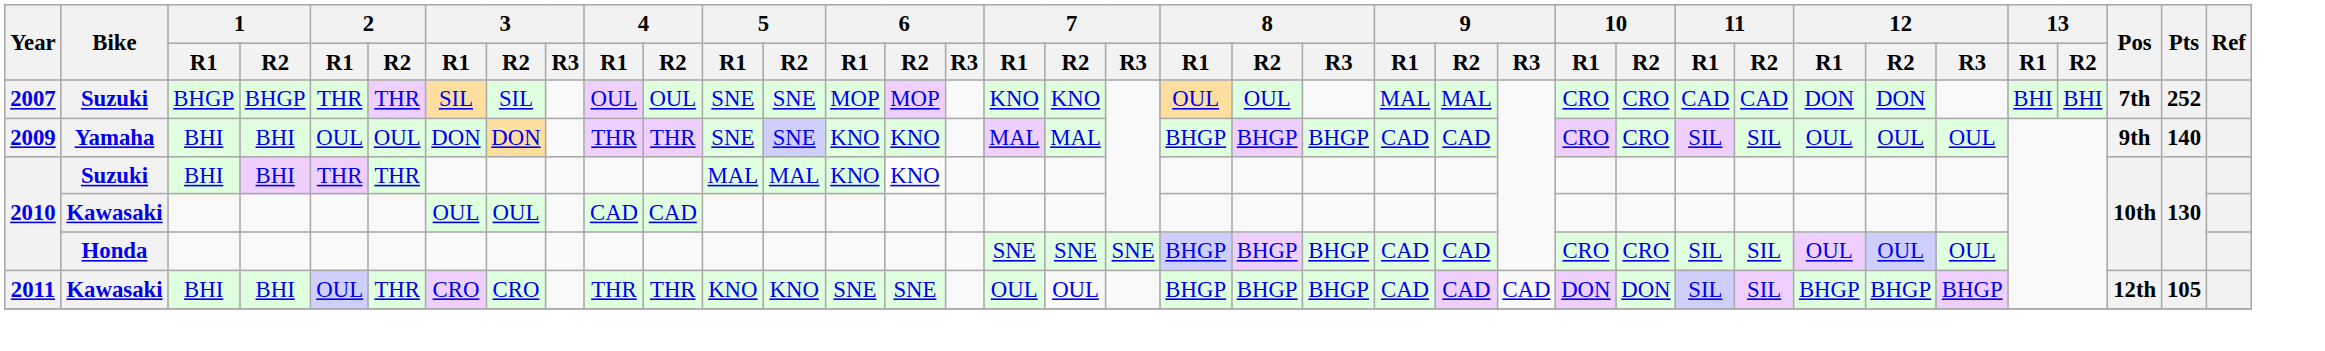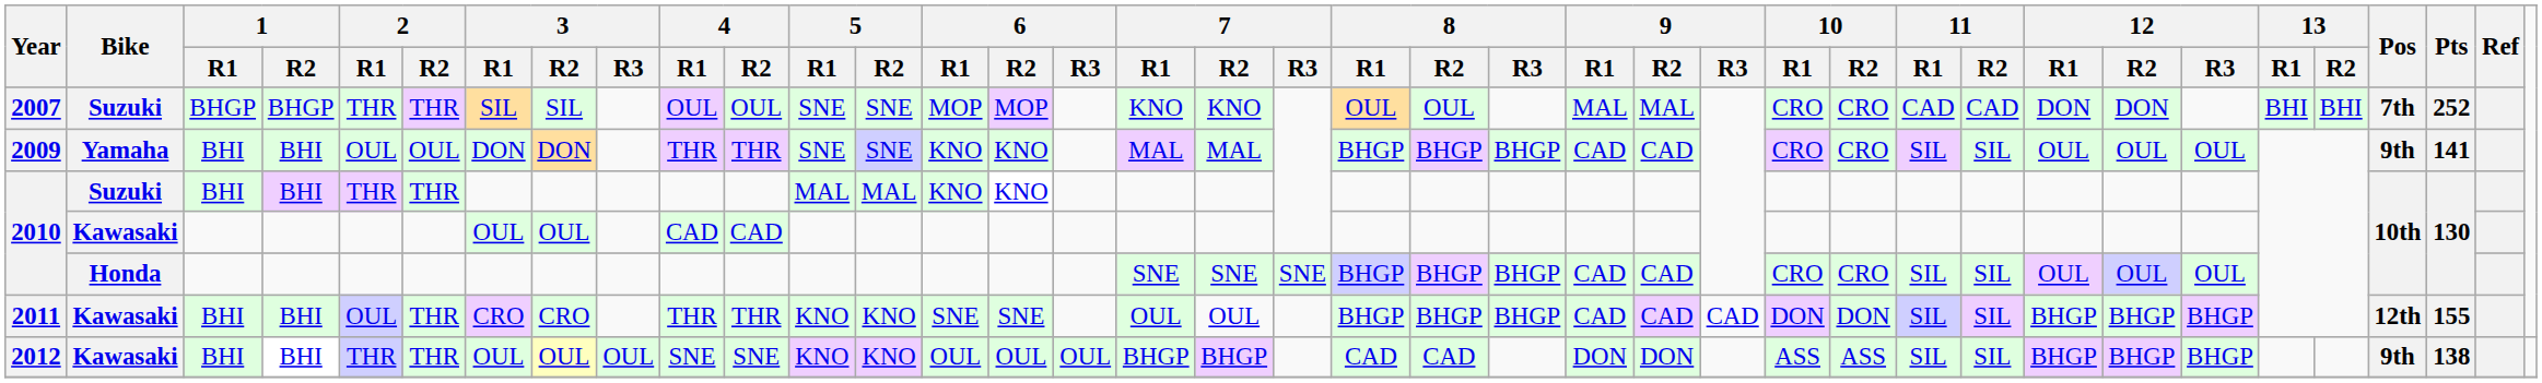 <table class="wikitable" style="text-align:center; font-size:89%">
 <tr>
 <th valign="middle" rowspan=2>Year</th>
 <th valign="middle" rowspan=2>Bike</th>
 <th colspan=2>1</th>
 <th colspan=2>2</th>
 <th colspan=3>3</th>
 <th colspan=2>4</th>
 <th colspan=2>5</th>
 <th colspan=3>6</th>
 <th colspan=3>7</th>
 <th colspan=3>8</th>
 <th colspan=3>9</th>
 <th colspan=2>10</th>
 <th colspan=2>11</th>
 <th colspan=3>12</th>
 <th colspan=2>13</th>
 <th rowspan=2>Pos</th>
 <th rowspan=2>Pts</th>
 <th rowspan=2>Ref</th>
 </tr>
 <tr>
 <th>R1</th>
 <th>R2</th>
 <th>R1</th>
 <th>R2</th>
 <th>R1</th>
 <th>R2</th>
 <th>R3</th>
 <th>R1</th>
 <th>R2</th>
 <th>R1</th>
 <th>R2</th>
 <th>R1</th>
 <th>R2</th>
 <th>R3</th>
 <th>R1</th>
 <th>R2</th>
 <th>R3</th>
 <th>R1</th>
 <th>R2</th>
 <th>R3</th>
 <th>R1</th>
 <th>R2</th>
 <th>R3</th>
 <th>R1</th>
 <th>R2</th>
 <th>R1</th>
 <th>R2</th>
 <th>R1</th>
 <th>R2</th>
 <th>R3</th>
 <th>R1</th>
 <th>R2</th>
 </tr>
 <tr>
 <th><a href='#'>2007</a></th>
 <th><a href='#'>Suzuki</a></th>
 <td style="background:#DFFFDF;"><a href='#'>BHGP</a><br></td>
 <td style="background:#DFFFDF;"><a href='#'>BHGP</a><br></td>
 <td style="background:#DFFFDF;"><a href='#'>THR</a><br></td>
 <td style="background:#EFCFFF;"><a href='#'>THR</a><br></td>
 <td style="background:#FFDF9F;"><a href='#'>SIL</a><br></td>
 <td style="background:#DFFFDF;"><a href='#'>SIL</a><br></td>
 <td></td>
 <td style="background:#EFCFFF;"><a href='#'>OUL</a><br></td>
 <td style="background:#DFFFDF;"><a href='#'>OUL</a><br></td>
 <td style="background:#DFFFDF;"><a href='#'>SNE</a><br></td>
 <td style="background:#DFFFDF;"><a href='#'>SNE</a><br></td>
 <td style="background:#DFFFDF;"><a href='#'>MOP</a><br></td>
 <td style="background:#EFCFFF;"><a href='#'>MOP</a><br></td>
 <td></td>
 <td style="background:#DFFFDF;"><a href='#'>KNO</a><br></td>
 <td style="background:#DFFFDF;"><a href='#'>KNO</a><br></td>
 <td rowspan=4></td>
 <td style="background:#FFDF9F;"><a href='#'>OUL</a><br></td>
 <td style="background:#DFFFDF;"><a href='#'>OUL</a><br></td>
 <td></td>
 <td style="background:#DFFFDF;"><a href='#'>MAL</a><br></td>
 <td style="background:#DFFFDF;"><a href='#'>MAL</a><br></td>
 <td rowspan=5></td>
 <td style="background:#DFFFDF;"><a href='#'>CRO</a><br></td>
 <td style="background:#DFFFDF;"><a href='#'>CRO</a><br></td>
 <td style="background:#DFFFDF;"><a href='#'>CAD</a><br></td>
 <td style="background:#DFFFDF;"><a href='#'>CAD</a><br></td>
 <td style="background:#DFFFDF;"><a href='#'>DON</a><br></td>
 <td style="background:#DFFFDF;"><a href='#'>DON</a><br></td>
 <td></td>
 <td style="background:#DFFFDF;"><a href='#'>BHI</a><br></td>
 <td style="background:#DFFFDF;"><a href='#'>BHI</a><br></td>
 <th>7th</th>
 <th>252</th>
 <th></th>
 </tr>
 <tr>
 <th><a href='#'>2009</a></th>
 <th><a href='#'>Yamaha</a></th>
 <td style="background:#DFFFDF;"><a href='#'>BHI</a><br></td>
 <td style="background:#DFFFDF;"><a href='#'>BHI</a><br></td>
 <td style="background:#DFFFDF;"><a href='#'>OUL</a><br></td>
 <td style="background:#DFFFDF;"><a href='#'>OUL</a><br></td>
 <td style="background:#DFFFDF;"><a href='#'>DON</a><br></td>
 <td style="background:#FFDF9F;"><a href='#'>DON</a><br></td>
 <td></td>
 <td style="background:#EFCFFF;"><a href='#'>THR</a><br></td>
 <td style="background:#EFCFFF;"><a href='#'>THR</a><br></td>
 <td style="background:#DFFFDF;"><a href='#'>SNE</a><br></td>
 <td style="background:#CFCFFF;"><a href='#'>SNE</a><br></td>
 <td style="background:#DFFFDF;"><a href='#'>KNO</a><br></td>
 <td style="background:#DFFFDF;"><a href='#'>KNO</a><br></td>
 <td></td>
 <td style="background:#EFCFFF;"><a href='#'>MAL</a><br></td>
 <td style="background:#DFFFDF;"><a href='#'>MAL</a><br></td>
 <td style="background:#DFFFDF;"><a href='#'>BHGP</a><br></td>
 <td style="background:#EFCFFF;"><a href='#'>BHGP</a><br></td>
 <td style="background:#DFFFDF;"><a href='#'>BHGP</a><br></td>
 <td style="background:#DFFFDF;"><a href='#'>CAD</a><br></td>
 <td style="background:#DFFFDF;"><a href='#'>CAD</a><br></td>
 <td style="background:#EFCFFF;"><a href='#'>CRO</a><br></td>
 <td style="background:#DFFFDF;"><a href='#'>CRO</a><br></td>
 <td style="background:#EFCFFF;"><a href='#'>SIL</a><br></td>
 <td style="background:#DFFFDF;"><a href='#'>SIL</a><br></td>
 <td style="background:#DFFFDF;"><a href='#'>OUL</a><br></td>
 <td style="background:#DFFFDF;"><a href='#'>OUL</a><br></td>
 <td style="background:#DFFFDF;"><a href='#'>OUL</a><br></td>
 <td colspan=2 rowspan=5></td>
 <th>9th</th>
-<th>140</th>
+<th>141</th>
 <th></th>
 </tr>
 <tr>
 <th rowspan=3><a href='#'>2010</a></th>
 <th><a href='#'>Suzuki</a></th>
 <td style="background:#dfffdf;"><a href='#'>BHI</a><br></td>
 <td style="background:#EFCFFF;"><a href='#'>BHI</a><br></td>
 <td style="background:#EFCFFF;"><a href='#'>THR</a><br></td>
 <td style="background:#dfffdf;"><a href='#'>THR</a><br></td>
 <td></td>
 <td></td>
 <td></td>
 <td></td>
 <td></td>
 <td style="background:#DFFFDF;"><a href='#'>MAL</a><br></td>
 <td style="background:#DFFFDF;"><a href='#'>MAL</a><br></td>
 <td style="background:#DFFFDF;"><a href='#'>KNO</a><br></td>
 <td style="background:#FFFFFF;"><a href='#'>KNO</a><br></td>
 <td></td>
 <td></td>
 <td></td>
 <td></td>
 <td></td>
 <td></td>
 <td></td>
 <td></td>
 <td></td>
 <td></td>
 <td></td>
 <td></td>
 <td></td>
 <td></td>
 <td></td>
 <th rowspan=3>10th</th>
 <th rowspan=3>130</th>
 <th></th>
 </tr>
 <tr>
 <th align="left"><a href='#'>Kawasaki</a></th>
 <td></td>
 <td></td>
 <td></td>
 <td></td>
 <td style="background:#dfffdf;"><a href='#'>OUL</a><br></td>
 <td style="background:#dfffdf;"><a href='#'>OUL</a><br></td>
 <td></td>
 <td style="background:#dfffdf;"><a href='#'>CAD</a><br></td>
 <td style="background:#dfffdf;"><a href='#'>CAD</a><br></td>
 <td></td>
 <td></td>
 <td></td>
 <td></td>
 <td></td>
 <td></td>
 <td></td>
 <td></td>
 <td></td>
 <td></td>
 <td></td>
 <td></td>
 <td></td>
 <td></td>
 <td></td>
 <td></td>
 <td></td>
 <td></td>
 <td></td>
 <th></th>
 </tr>
 <tr>
 <th align="left"><a href='#'>Honda</a></th>
 <td></td>
 <td></td>
 <td></td>
 <td></td>
 <td></td>
 <td></td>
 <td></td>
 <td></td>
 <td></td>
 <td></td>
 <td></td>
 <td></td>
 <td></td>
 <td></td>
 <td style="background:#dfffdf;"><a href='#'>SNE</a><br></td>
 <td style="background:#dfffdf;"><a href='#'>SNE</a><br></td>
 <td style="background:#dfffdf;"><a href='#'>SNE</a><br></td>
 <td style="background:#CFCFFF;"><a href='#'>BHGP</a><br></td>
 <td style="background:#EFCFFF;"><a href='#'>BHGP</a><br></td>
 <td style="background:#DFFFDF;"><a href='#'>BHGP</a><br></td>
 <td style="background:#DFFFDF;"><a href='#'>CAD</a><br></td>
 <td style="background:#DFFFDF;"><a href='#'>CAD</a><br></td>
 <td style="background:#DFFFDF;"><a href='#'>CRO</a><br></td>
 <td style="background:#DFFFDF;"><a href='#'>CRO</a><br></td>
 <td style="background:#DFFFDF;"><a href='#'>SIL</a><br></td>
 <td style="background:#DFFFDF;"><a href='#'>SIL</a><br></td>
 <td style="background:#EFCFFF;"><a href='#'>OUL</a><br></td>
 <td style="background:#CFCFFF;"><a href='#'>OUL</a><br></td>
 <td style="background:#DFFFDF;"><a href='#'>OUL</a><br></td>
 <th></th>
 </tr>
 <tr>
 <th><a href='#'>2011</a></th>
 <th><a href='#'>Kawasaki</a></th>
 <td style="background:#DFFFDF;"><a href='#'>BHI</a><br></td>
 <td style="background:#DFFFDF;"><a href='#'>BHI</a><br></td>
 <td style="background:#CFCFFF;"><a href='#'>OUL</a><br></td>
 <td style="background:#DFFFDF;"><a href='#'>THR</a><br></td>
 <td style="background:#EFCFFF;"><a href='#'>CRO</a><br></td>
 <td style="background:#DFFFDF;"><a href='#'>CRO</a><br></td>
 <td></td>
 <td style="background:#DFFFDF;"><a href='#'>THR</a><br></td>
 <td style="background:#DFFFDF;"><a href='#'>THR</a><br></td>
 <td style="background:#DFFFDF;"><a href='#'>KNO</a><br></td>
 <td style="background:#DFFFDF;"><a href='#'>KNO</a><br></td>
 <td style="background:#DFFFDF;"><a href='#'>SNE</a><br></td>
 <td style="background:#DFFFDF;"><a href='#'>SNE</a><br></td>
 <td></td>
 <td style="background:#DFFFDF;"><a href='#'>OUL</a><br></td>
 <td><a href='#'>OUL</a><br></td>
 <td></td>
 <td style="background:#DFFFDF;"><a href='#'>BHGP</a><br></td>
 <td style="background:#DFFFDF;"><a href='#'>BHGP</a><br></td>
 <td style="background:#DFFFDF;"><a href='#'>BHGP</a><br></td>
 <td style="background:#DFFFDF;"><a href='#'>CAD</a><br></td>
 <td style="background:#EFCFFF;"><a href='#'>CAD</a><br></td>
 <td><a href='#'>CAD</a><br></td>
 <td style="background:#EFCFFF;"><a href='#'>DON</a><br></td>
 <td style="background:#DFFFDF;"><a href='#'>DON</a><br></td>
 <td style="background:#CFCFFF;"><a href='#'>SIL</a><br></td>
 <td style="background:#EFCFFF;"><a href='#'>SIL</a><br></td>
 <td style="background:#DFFFDF;"><a href='#'>BHGP</a><br></td>
 <td style="background:#DFFFDF;"><a href='#'>BHGP</a><br></td>
 <td style="background:#EFCFFF;"><a href='#'>BHGP</a><br></td>
 <th>12th</th>
-<th>105</th>
+<th>155</th>
 <th></th>
+</tr>
+<tr>
+<th><a href='#'>2012</a></th>
+<th><a href='#'>Kawasaki</a></th>
+<td style="background:#DFFFDF;"><a href='#'>BHI</a><br></td>
+<td style="background:#ffffff;"><a href='#'>BHI</a><br></td>
+<td style="background:#CFCFFF;"><a href='#'>THR</a><br></td>
+<td style="background:#DFFFDF;"><a href='#'>THR</a><br></td>
+<td style="background:#DFFFDF;"><a href='#'>OUL</a><br></td>
+<td style="background:#FFFFBF;"><a href='#'>OUL</a><br></td>
+<td style="background:#DFFFDF;"><a href='#'>OUL</a><br></td>
+<td style="background:#DFFFDF;"><a href='#'>SNE</a><br></td>
+<td style="background:#DFFFDF;"><a href='#'>SNE</a><br></td>
+<td style="background:#EFCFFF;"><a href='#'>KNO</a><br></td>
+<td style="background:#EFCFFF;"><a href='#'>KNO</a><br></td>
+<td style="background:#DFFFDF;"><a href='#'>OUL</a><br></td>
+<td style="background:#DFFFDF;"><a href='#'>OUL</a><br></td>
+<td style="background:#DFFFDF;"><a href='#'>OUL</a><br></td>
+<td style="background:#DFFFDF;"><a href='#'>BHGP</a><br></td>
+<td style="background:#EFCFFF;"><a href='#'>BHGP</a><br></td>
+<td></td>
+<td style="background:#DFFFDF;"><a href='#'>CAD</a><br></td>
+<td style="background:#DFFFDF;"><a href='#'>CAD</a><br></td>
+<td></td>
+<td style="background:#DFFFDF;"><a href='#'>DON</a><br></td>
+<td style="background:#DFFFDF;"><a href='#'>DON</a><br></td>
+<td></td>
+<td style="background:#DFFFDF;"><a href='#'>ASS</a><br></td>
+<td style="background:#DFFFDF;"><a href='#'>ASS</a><br></td>
+<td style="background:#DFFFDF;"><a href='#'>SIL</a><br></td>
+<td style="background:#DFFFDF;"><a href='#'>SIL</a><br></td>
+<td style="background:#EFCFFF;"><a href='#'>BHGP</a><br></td>
+<td style="background:#EFCFFF;"><a href='#'>BHGP</a><br></td>
+<td style="background:#DFFFDF;"><a href='#'>BHGP</a><br></td>
+<td></td>
+<td></td>
+<th>9th</th>
+<th>138</th>
+<th></th>
+<td></td>
 </tr>
 <tr>
 </tr>
 </table>
